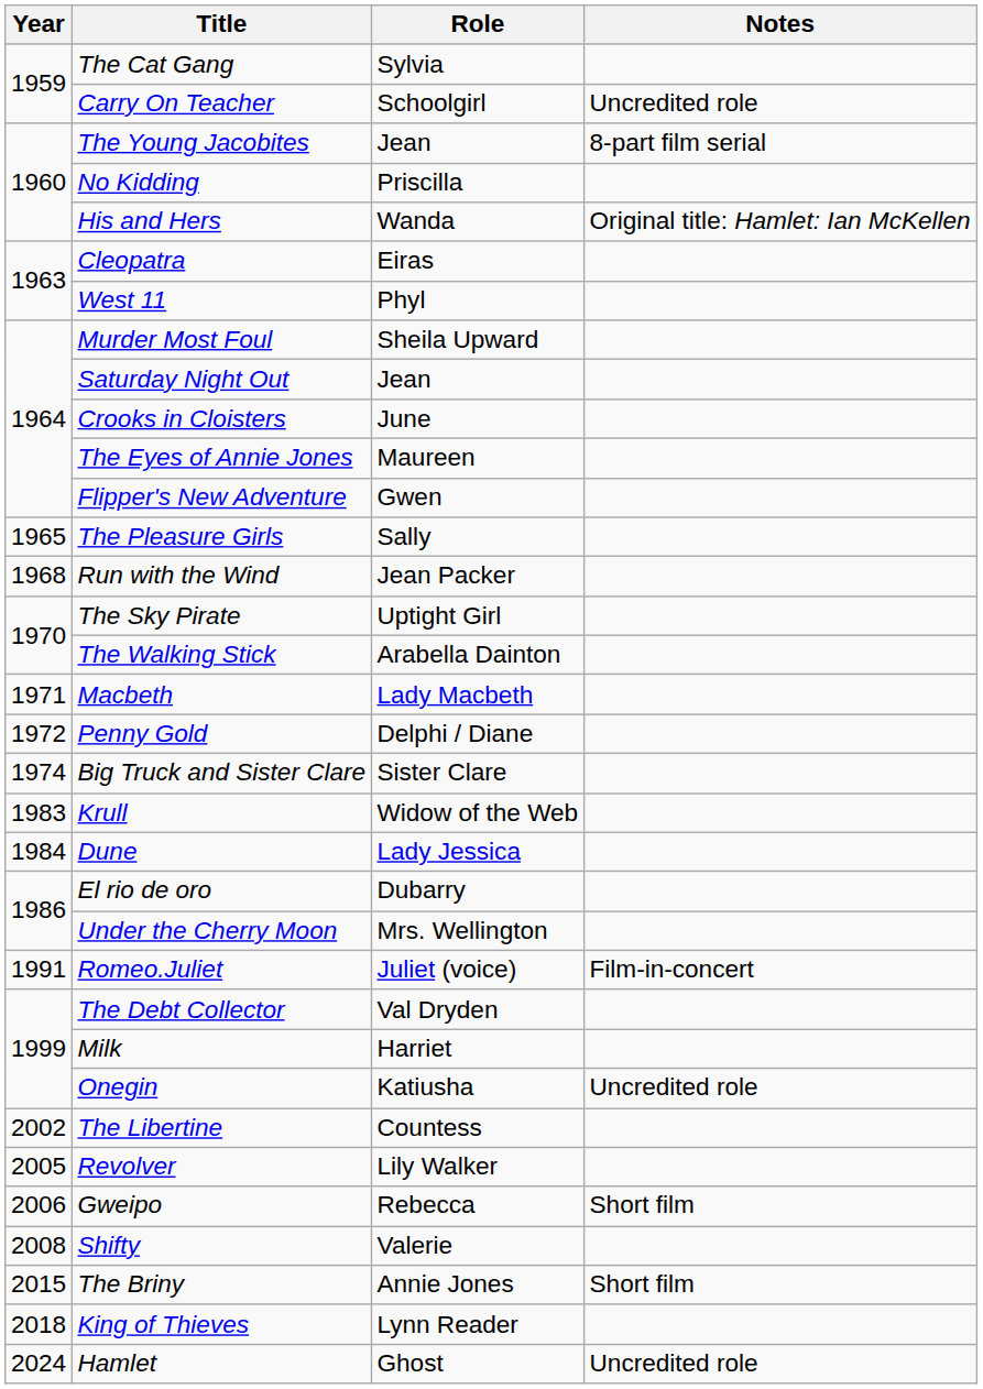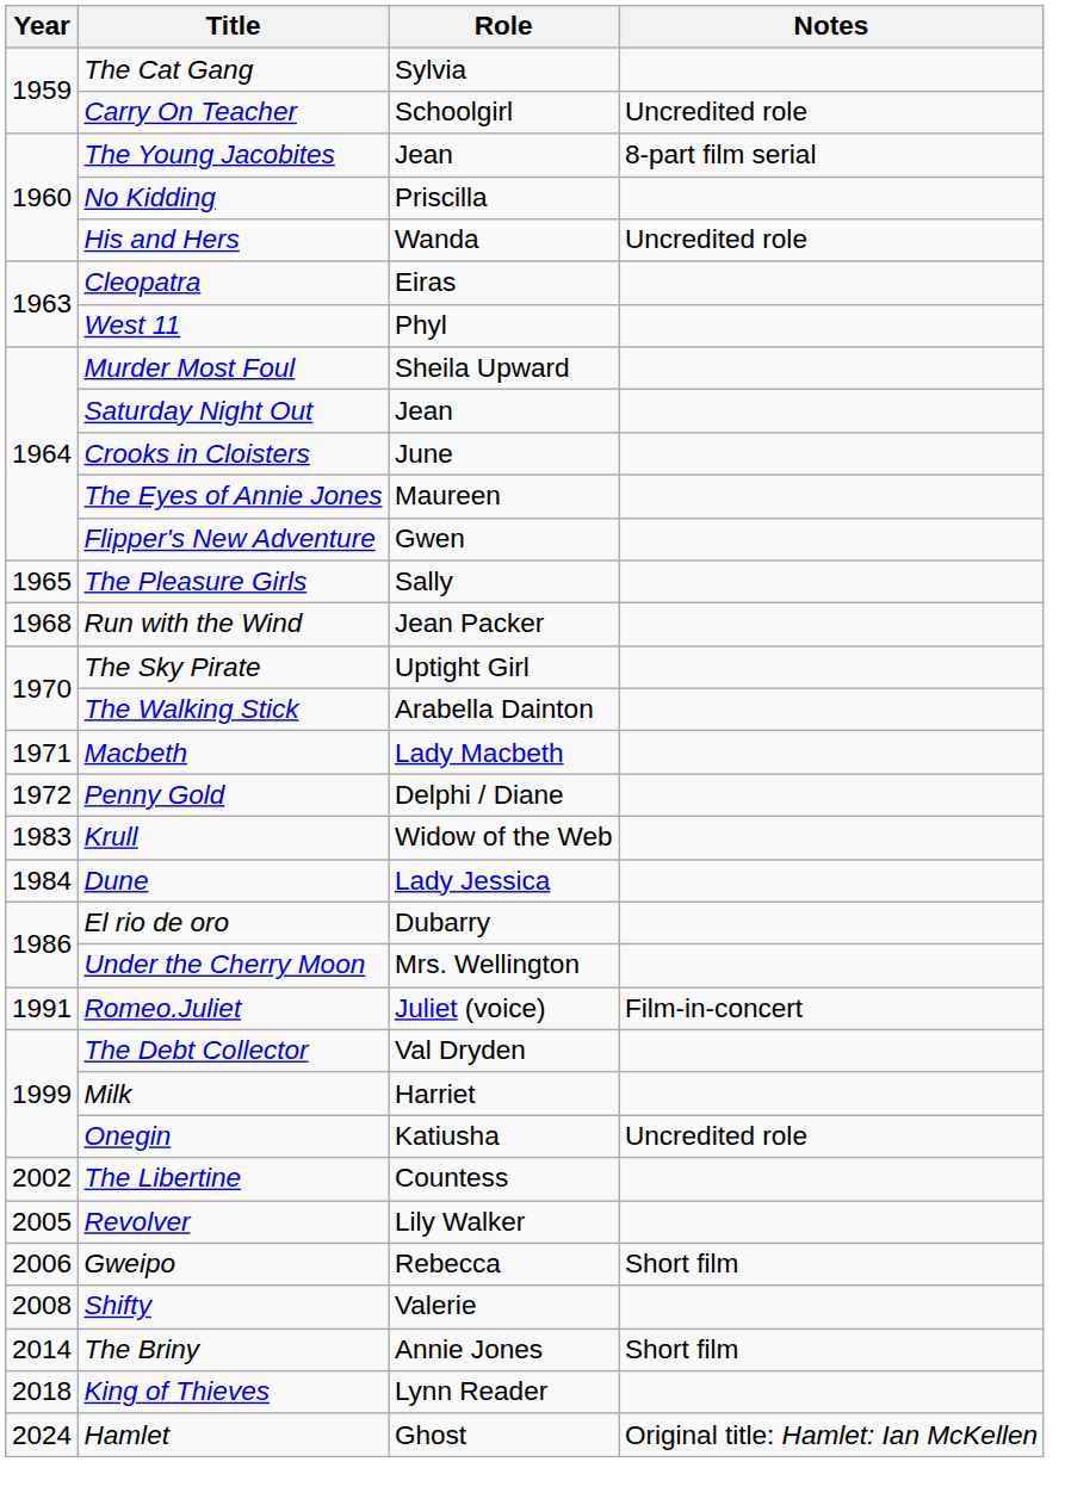 <table class="wikitable">
 <tr>
 <th>Year</th>
 <th>Title</th>
 <th>Role</th>
 <th>Notes</th>
 </tr>
 <tr>
 <td rowspan=2>1959</td>
 <td><em>The Cat Gang</em></td>
 <td>Sylvia</td>
 </tr>
 <tr>
 <td><em><a href='#'>Carry On Teacher</a></em></td>
 <td>Schoolgirl</td>
 <td>Uncredited role</td>
 </tr>
 <tr>
 <td rowspan=3>1960</td>
 <td><em><a href='#'>The Young Jacobites</a></em></td>
 <td>Jean</td>
 <td>8-part film serial</td>
 </tr>
 <tr>
 <td><em><a href='#'>No Kidding</a></em></td>
 <td>Priscilla</td>
 <td></td>
 </tr>
 <tr>
 <td><em><a href='#'>His and Hers</a></em></td>
 <td>Wanda</td>
-<td>Original title: <em>Hamlet: Ian McKellen</em></td>
+<td>Uncredited role</td>
 </tr>
 <tr>
 <td rowspan=2>1963</td>
 <td><em><a href='#'>Cleopatra</a></em></td>
 <td>Eiras</td>
 <td></td>
 </tr>
 <tr>
 <td><em><a href='#'>West 11</a></em></td>
 <td>Phyl</td>
 <td></td>
 </tr>
 <tr>
 <td rowspan=5>1964</td>
 <td><em><a href='#'>Murder Most Foul</a></em></td>
 <td>Sheila Upward</td>
 <td></td>
 </tr>
 <tr>
 <td><em><a href='#'>Saturday Night Out</a></em></td>
 <td>Jean</td>
 <td></td>
 </tr>
 <tr>
 <td><em><a href='#'>Crooks in Cloisters</a></em></td>
 <td>June</td>
 <td></td>
 </tr>
 <tr>
 <td><em><a href='#'>The Eyes of Annie Jones</a></em></td>
 <td>Maureen</td>
 <td></td>
 </tr>
 <tr>
 <td><em><a href='#'>Flipper's New Adventure</a></em></td>
 <td>Gwen</td>
 <td></td>
 </tr>
 <tr>
 <td>1965</td>
 <td><em><a href='#'>The Pleasure Girls</a></em></td>
 <td>Sally</td>
 <td></td>
 </tr>
 <tr>
 <td>1968</td>
 <td><em>Run with the Wind</em></td>
 <td>Jean Packer</td>
 <td></td>
 </tr>
 <tr>
 <td rowspan=2>1970</td>
 <td><em>The Sky Pirate</em></td>
 <td>Uptight Girl</td>
 <td></td>
 </tr>
 <tr>
 <td><em><a href='#'>The Walking Stick</a></em></td>
 <td>Arabella Dainton</td>
 <td></td>
 </tr>
 <tr>
 <td>1971</td>
 <td><em><a href='#'>Macbeth</a></em></td>
 <td><a href='#'>Lady Macbeth</a></td>
 <td></td>
 </tr>
 <tr>
 <td>1972</td>
 <td><em><a href='#'>Penny Gold</a></em></td>
 <td>Delphi / Diane</td>
 <td></td>
 </tr>
 <tr>
-<td>1974</td>
-<td><em>Big Truck and Sister Clare</em></td>
-<td>Sister Clare</td>
-<td></td>
-</tr>
-<tr>
 <td>1983</td>
 <td><em><a href='#'>Krull</a></em></td>
 <td>Widow of the Web</td>
 <td></td>
 </tr>
 <tr>
 <td>1984</td>
 <td><em><a href='#'>Dune</a></em></td>
 <td><a href='#'>Lady Jessica</a></td>
 <td></td>
 </tr>
 <tr>
 <td rowspan=2>1986</td>
 <td><em>El rio de oro</em></td>
 <td>Dubarry</td>
 <td></td>
 </tr>
 <tr>
 <td><em><a href='#'>Under the Cherry Moon</a></em></td>
 <td>Mrs. Wellington</td>
 <td></td>
 </tr>
 <tr>
 <td>1991</td>
 <td><em><a href='#'>Romeo.Juliet</a></em></td>
 <td><a href='#'>Juliet</a> (voice)</td>
 <td>Film-in-concert</td>
 </tr>
 <tr>
 <td rowspan=3>1999</td>
 <td><em><a href='#'>The Debt Collector</a></em></td>
 <td>Val Dryden</td>
 <td></td>
 </tr>
 <tr>
 <td><em>Milk</em></td>
 <td>Harriet</td>
 <td></td>
 </tr>
 <tr>
 <td><em><a href='#'>Onegin</a></em></td>
 <td>Katiusha</td>
 <td>Uncredited role</td>
 </tr>
 <tr>
 <td>2002</td>
 <td><em><a href='#'>The Libertine</a></em></td>
 <td>Countess</td>
 <td></td>
 </tr>
 <tr>
 <td>2005</td>
 <td><em><a href='#'>Revolver</a></em></td>
 <td>Lily Walker</td>
 <td></td>
 </tr>
 <tr>
 <td>2006</td>
 <td><em>Gweipo</em></td>
 <td>Rebecca</td>
 <td>Short film</td>
 </tr>
 <tr>
 <td>2008</td>
 <td><em><a href='#'>Shifty</a></em></td>
 <td>Valerie</td>
 <td></td>
 </tr>
 <tr>
-<td>2015</td>
+<td>2014</td>
 <td><em>The Briny</em></td>
 <td>Annie Jones</td>
 <td>Short film</td>
 </tr>
 <tr>
 <td>2018</td>
 <td><em><a href='#'>King of Thieves</a></em></td>
 <td>Lynn Reader</td>
 <td></td>
 </tr>
 <tr>
 <td>2024</td>
 <td><em>Hamlet</em></td>
 <td>Ghost</td>
-<td>Uncredited role</td>
+<td>Original title: <em>Hamlet: Ian McKellen</em></td>
 </tr>
 </table>
